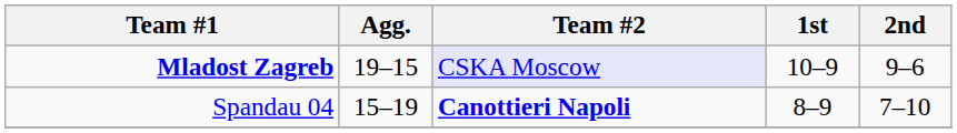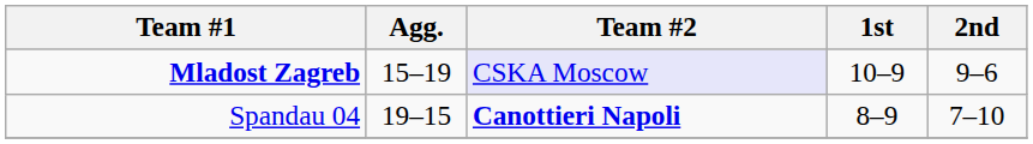 <table class=wikitable style="text-align:center">
 <tr>
 <th width=200>Team #1</th>
 <th width=50>Agg.</th>
 <th width=200>Team #2</th>
 <th width=50>1st</th>
 <th width=50>2nd</th>
 </tr>
 <tr>
 <td align=right><strong><a href='#'>Mladost Zagreb</a></strong> </td>
-<td>19–15</td>
+<td>15–19</td>
 <td align=left style="background: lavender;"> <a href='#'>CSKA Moscow</a></td>
 <td align=center>10–9</td>
 <td align=center>9–6</td>
 </tr>
 <tr>
 <td align=right><a href='#'>Spandau 04</a> </td>
-<td>15–19</td>
+<td>19–15</td>
 <td align=left> <strong><a href='#'>Canottieri Napoli</a></strong></td>
 <td align=center>8–9</td>
 <td align=center>7–10</td>
 </tr>
 <tr>
 </tr>
 </table>
